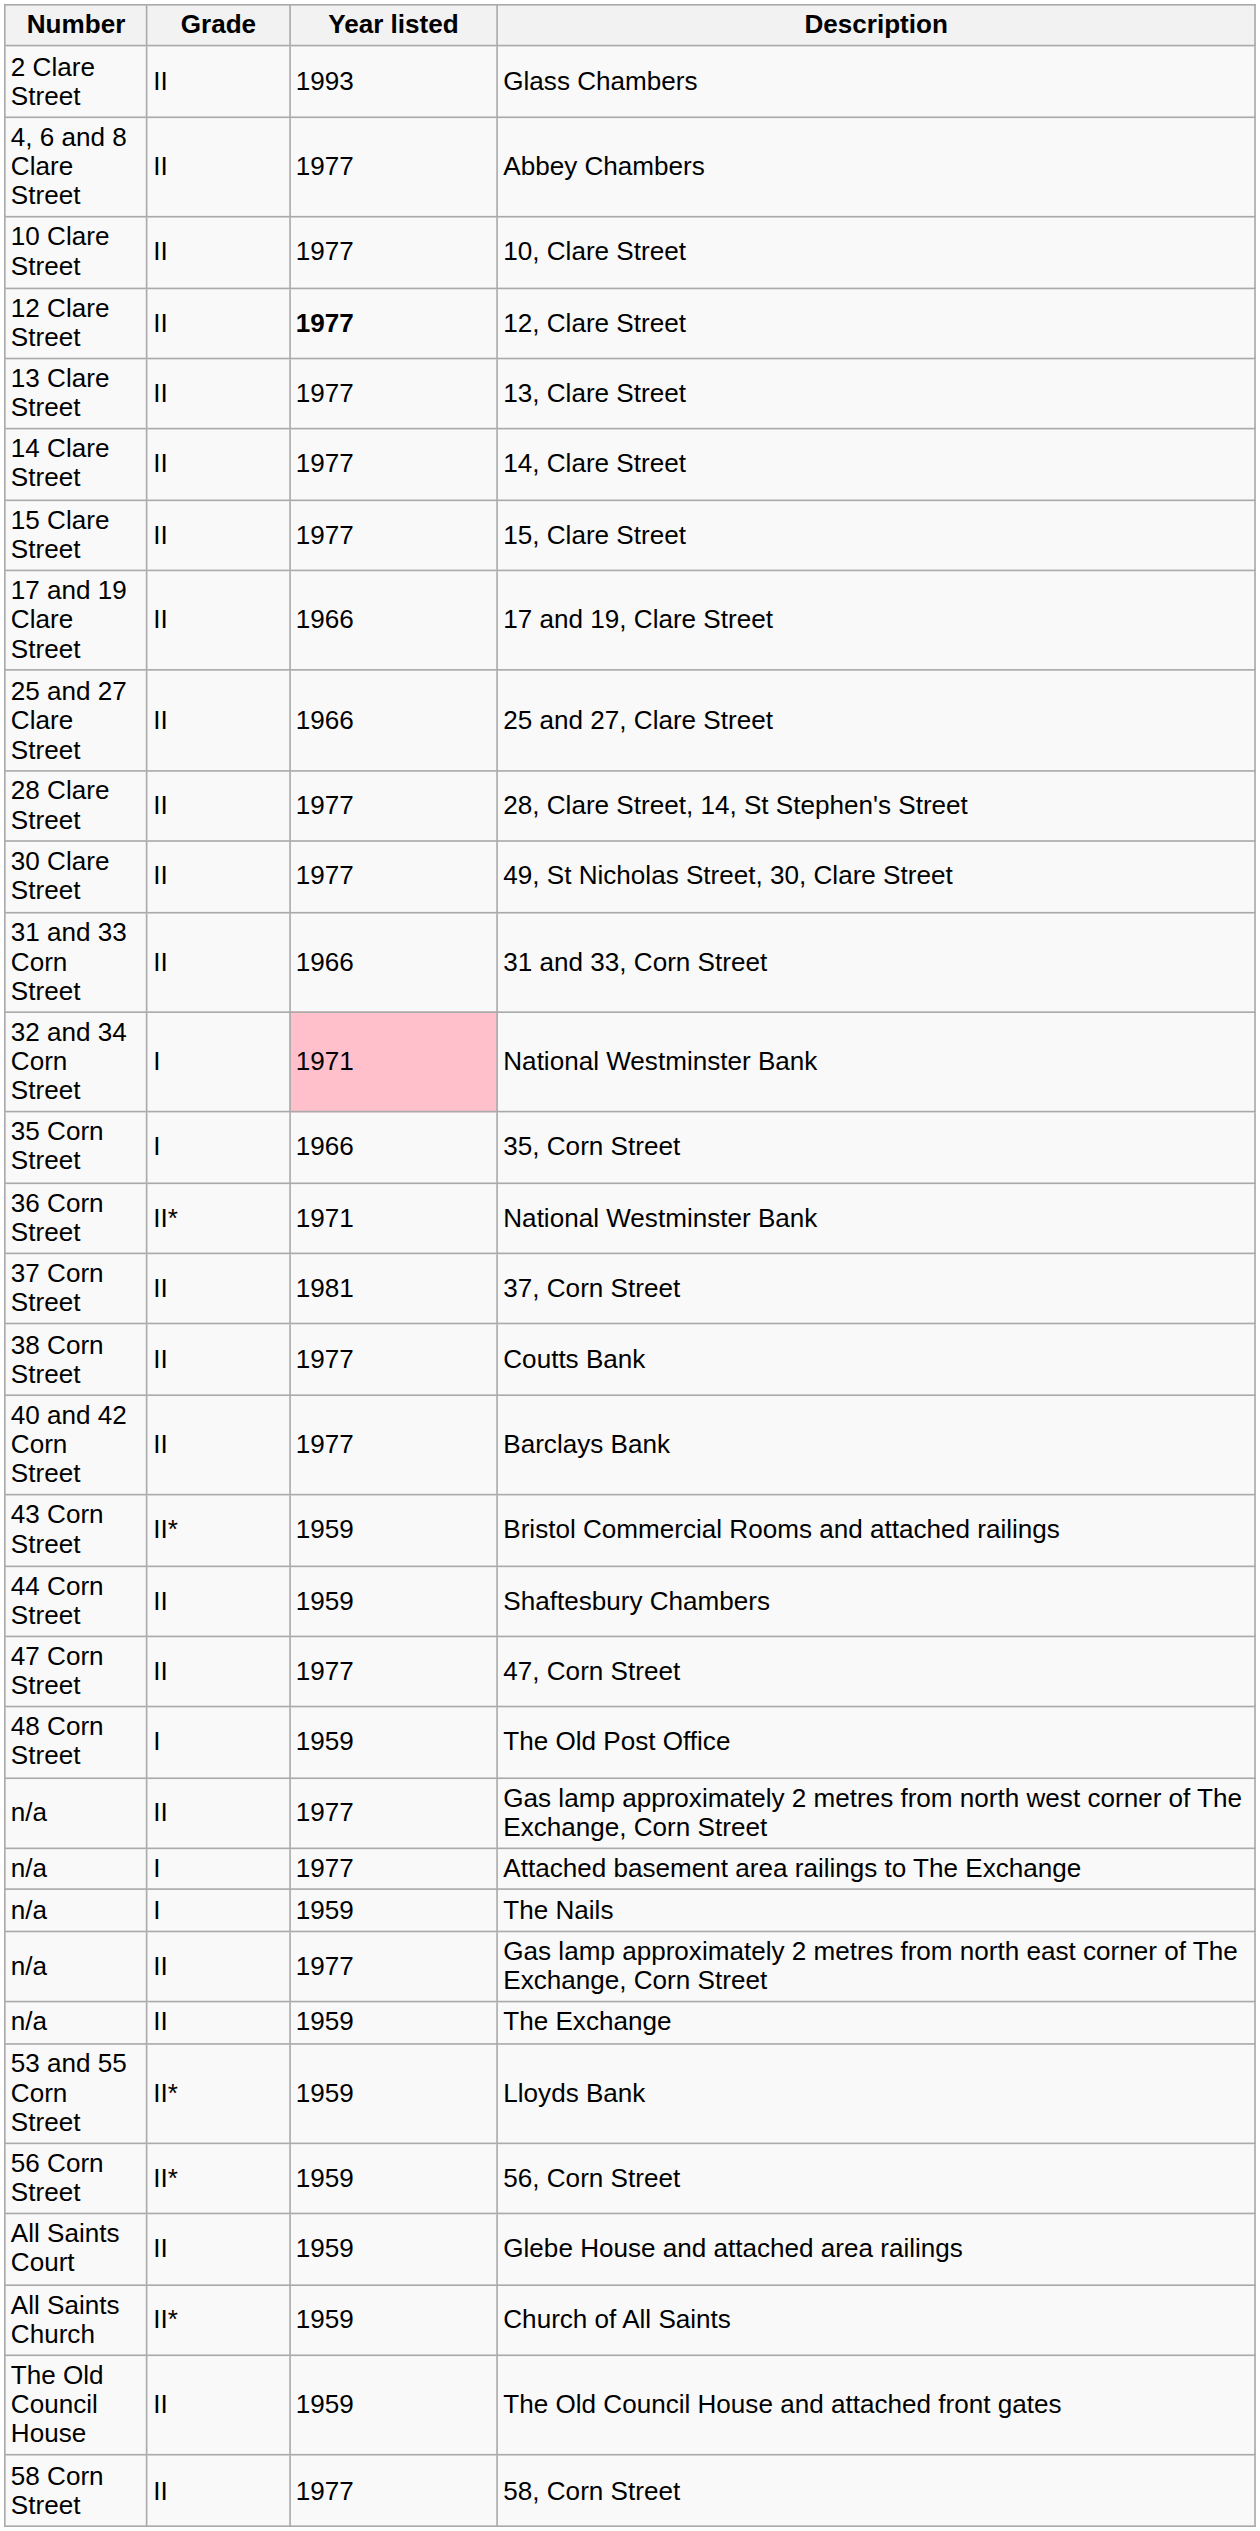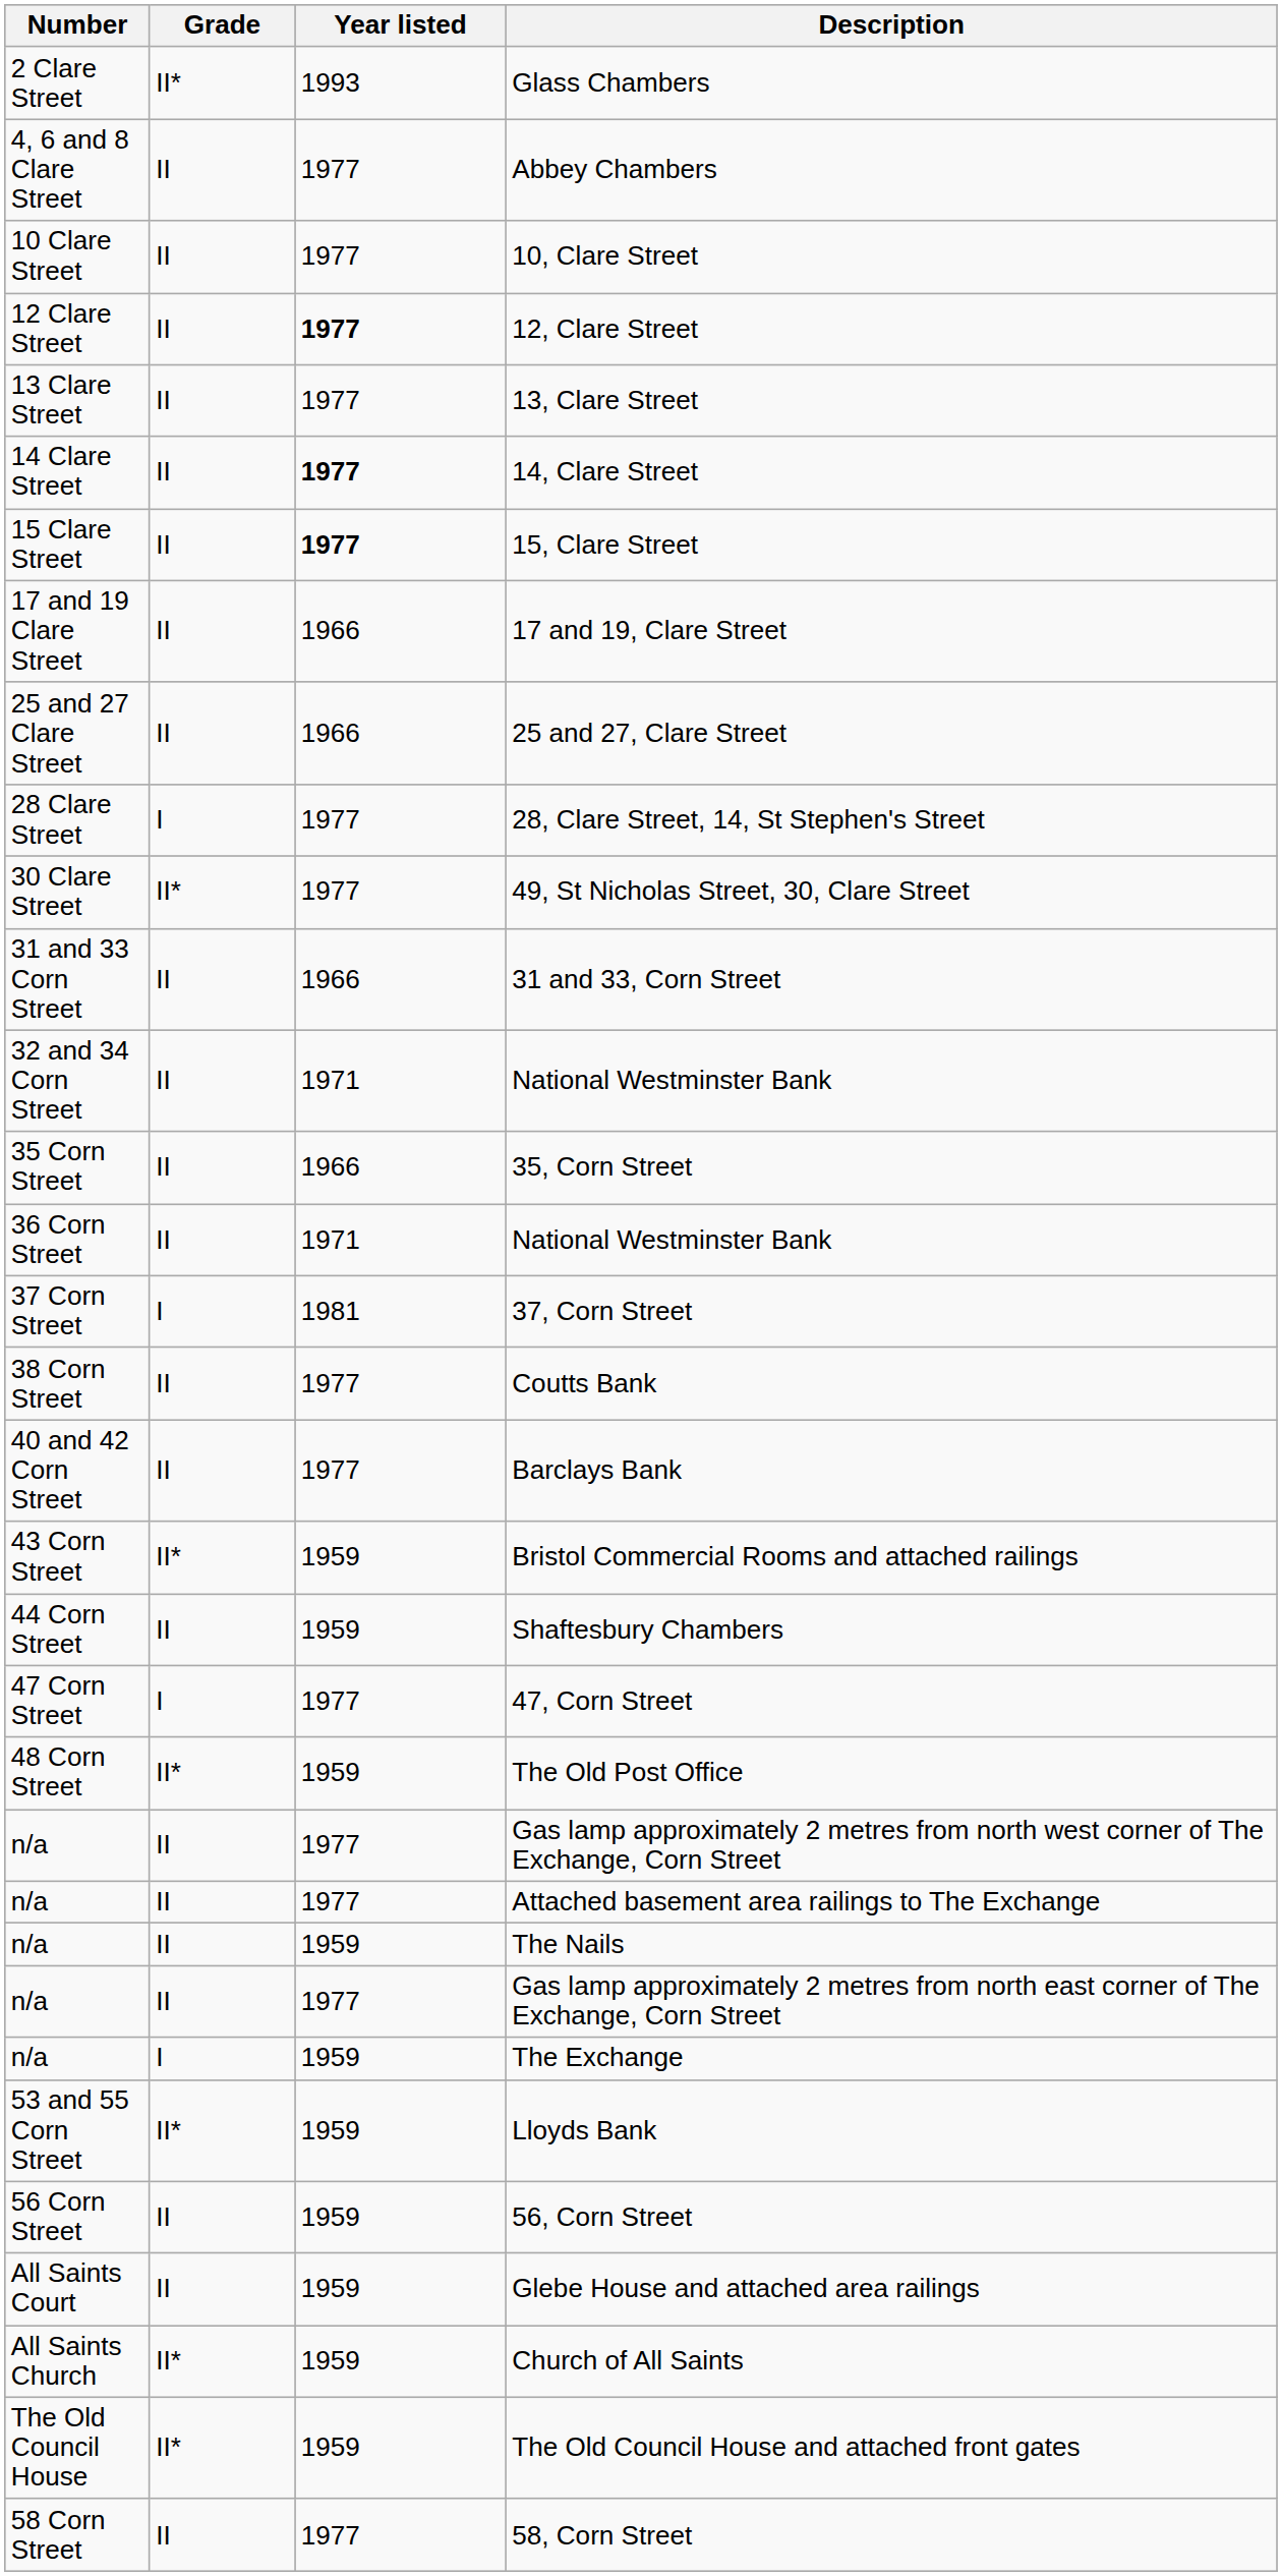 <table class="wikitable sortable" style="width:768px">
 <tr>
 <th width="80px">Number</th>
 <th width="80px">Grade</th>
 <th width="120px">Year listed</th>
 <th width="*">Description</th>
 </tr>
 <tr>
 <td>2 Clare Street</td>
-<td>II</td>
+<td>II*</td>
 <td>1993</td>
 <td>Glass Chambers</td>
 </tr>
 <tr>
 <td>4, 6 and 8 Clare Street</td>
 <td>II</td>
 <td>1977</td>
 <td>Abbey Chambers</td>
 </tr>
 <tr>
 <td>10 Clare Street</td>
 <td>II</td>
 <td>1977</td>
 <td>10, Clare Street</td>
 </tr>
 <tr>
 <td>12 Clare Street</td>
 <td>II</td>
 <td><strong>1977</strong></td>
 <td>12, Clare Street</td>
 </tr>
 <tr>
 <td>13 Clare Street</td>
 <td>II</td>
 <td>1977</td>
 <td>13, Clare Street</td>
 </tr>
 <tr>
 <td>14 Clare Street</td>
 <td>II</td>
-<td>1977</td>
+<td><strong>1977</strong></td>
 <td>14, Clare Street</td>
 </tr>
 <tr>
 <td>15 Clare Street</td>
 <td>II</td>
-<td>1977</td>
+<td><strong>1977</strong></td>
 <td>15, Clare Street</td>
 </tr>
 <tr>
 <td>17 and 19 Clare Street</td>
 <td>II</td>
 <td>1966</td>
 <td>17 and 19, Clare Street</td>
 </tr>
 <tr>
 <td>25 and 27 Clare Street</td>
 <td>II</td>
 <td>1966</td>
 <td>25 and 27, Clare Street</td>
 </tr>
 <tr>
 <td>28 Clare Street</td>
-<td>II</td>
+<td>I</td>
 <td>1977</td>
 <td>28, Clare Street, 14, St Stephen's Street</td>
 </tr>
 <tr>
 <td>30 Clare Street</td>
-<td>II</td>
+<td>II*</td>
 <td>1977</td>
 <td>49, St Nicholas Street, 30, Clare Street</td>
 </tr>
 <tr>
 <td>31 and 33 Corn Street</td>
 <td>II</td>
 <td>1966</td>
 <td>31 and 33, Corn Street</td>
 </tr>
 <tr>
 <td>32 and 34 Corn Street</td>
-<td>I</td>
-<td style="background: pink;">1971</td>
+<td>II</td>
+<td>1971</td>
 <td>National Westminster Bank</td>
 </tr>
 <tr>
 <td>35 Corn Street</td>
-<td>I</td>
+<td>II</td>
 <td>1966</td>
 <td>35, Corn Street</td>
 </tr>
 <tr>
 <td>36 Corn Street</td>
-<td>II*</td>
+<td>II</td>
 <td>1971</td>
 <td>National Westminster Bank</td>
 </tr>
 <tr>
 <td>37 Corn Street</td>
-<td>II</td>
+<td>I</td>
 <td>1981</td>
 <td>37, Corn Street</td>
 </tr>
 <tr>
 <td>38 Corn Street</td>
 <td>II</td>
 <td>1977</td>
 <td>Coutts Bank</td>
 </tr>
 <tr>
 <td>40 and 42 Corn Street</td>
 <td>II</td>
 <td>1977</td>
 <td>Barclays Bank</td>
 </tr>
 <tr>
 <td>43 Corn Street</td>
 <td>II*</td>
 <td>1959</td>
 <td>Bristol Commercial Rooms and attached railings</td>
 </tr>
 <tr>
 <td>44 Corn Street</td>
 <td>II</td>
 <td>1959</td>
 <td>Shaftesbury Chambers</td>
 </tr>
 <tr>
 <td>47 Corn Street</td>
-<td>II</td>
+<td>I</td>
 <td>1977</td>
 <td>47, Corn Street</td>
 </tr>
 <tr>
 <td>48 Corn Street</td>
-<td>I</td>
+<td>II*</td>
 <td>1959</td>
 <td>The Old Post Office</td>
 </tr>
 <tr>
 <td>n/a</td>
 <td>II</td>
 <td>1977</td>
 <td>Gas lamp approximately 2 metres from north west corner of The Exchange, Corn Street</td>
 </tr>
 <tr>
 <td>n/a</td>
-<td>I</td>
+<td>II</td>
 <td>1977</td>
 <td>Attached basement area railings to The Exchange</td>
 </tr>
 <tr>
 <td>n/a</td>
-<td>I</td>
+<td>II</td>
 <td>1959</td>
 <td>The Nails</td>
 </tr>
 <tr>
 <td>n/a</td>
 <td>II</td>
 <td>1977</td>
 <td>Gas lamp approximately 2 metres from north east corner of The Exchange, Corn Street</td>
 </tr>
 <tr>
 <td>n/a</td>
-<td>II</td>
+<td>I</td>
 <td>1959</td>
 <td>The Exchange</td>
 </tr>
 <tr>
 <td>53 and 55 Corn Street</td>
 <td>II*</td>
 <td>1959</td>
 <td>Lloyds Bank</td>
 </tr>
 <tr>
 <td>56 Corn Street</td>
-<td>II*</td>
+<td>II</td>
 <td>1959</td>
 <td>56, Corn Street</td>
 </tr>
 <tr>
 <td>All Saints Court</td>
 <td>II</td>
 <td>1959</td>
 <td>Glebe House and attached area railings</td>
 </tr>
 <tr>
 <td>All Saints Church</td>
 <td>II*</td>
 <td>1959</td>
 <td>Church of All Saints</td>
 </tr>
 <tr>
 <td>The Old Council House</td>
-<td>II</td>
+<td>II*</td>
 <td>1959</td>
 <td>The Old Council House and attached front gates</td>
 </tr>
 <tr>
 <td>58 Corn Street</td>
 <td>II</td>
 <td>1977</td>
 <td>58, Corn Street</td>
 </tr>
 <tr>
 </tr>
 </table>
